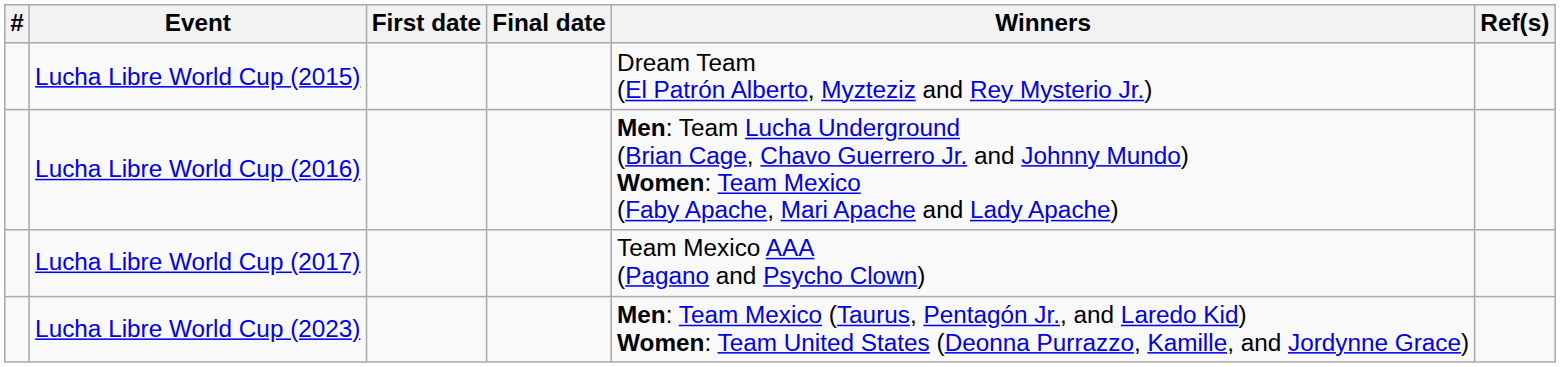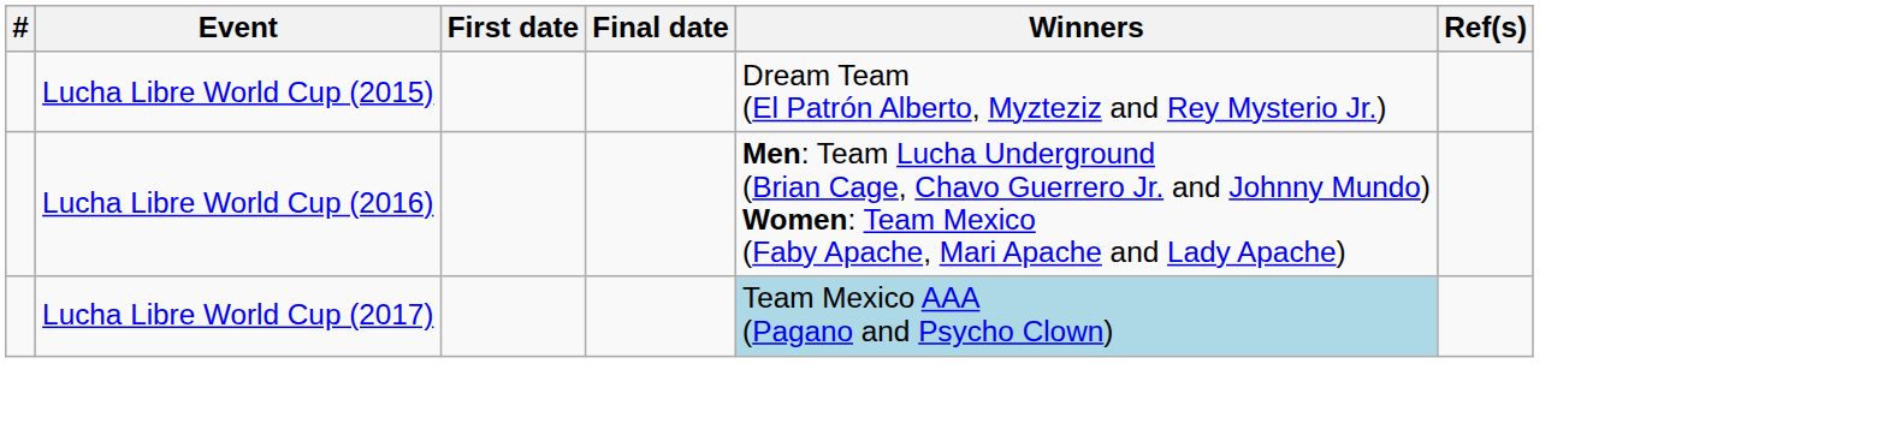 <table class="wikitable sortable" align="center">
 <tr>
 <th>#</th>
 <th>Event</th>
 <th>First date</th>
 <th>Final date</th>
 <th>Winners</th>
 <th>Ref(s)</th>
 </tr>
 <tr>
 <td></td>
 <td><a href='#'>Lucha Libre World Cup (2015)</a></td>
 <td></td>
 <td></td>
 <td>Dream Team<br>(<a href='#'>El Patrón Alberto</a>, <a href='#'>Myzteziz</a> and <a href='#'>Rey Mysterio Jr.</a>)</td>
 <td></td>
 </tr>
 <tr>
 <td></td>
 <td><a href='#'>Lucha Libre World Cup (2016)</a></td>
 <td></td>
 <td></td>
 <td><strong>Men</strong>: Team <a href='#'>Lucha Underground</a><br>(<a href='#'>Brian Cage</a>, <a href='#'>Chavo Guerrero Jr.</a> and <a href='#'>Johnny Mundo</a>)<br><strong>Women</strong>: <a href='#'>Team Mexico</a><br>(<a href='#'>Faby Apache</a>, <a href='#'>Mari Apache</a> and <a href='#'>Lady Apache</a>)</td>
 <td></td>
 </tr>
 <tr>
 <td></td>
 <td><a href='#'>Lucha Libre World Cup (2017)</a></td>
 <td></td>
 <td></td>
-<td>Team Mexico <a href='#'>AAA</a><br>(<a href='#'>Pagano</a> and <a href='#'>Psycho Clown</a>)</td>
-<td></td>
-</tr>
-<tr>
-<td></td>
-<td><a href='#'>Lucha Libre World Cup (2023)</a></td>
-<td></td>
-<td></td>
-<td><strong>Men</strong>: <a href='#'>Team Mexico</a> (<a href='#'>Taurus</a>, <a href='#'>Pentagón Jr.</a>, and <a href='#'>Laredo Kid</a>)<br><strong>Women</strong>: <a href='#'>Team United States</a> (<a href='#'>Deonna Purrazzo</a>, <a href='#'>Kamille</a>, and <a href='#'>Jordynne Grace</a>)</td>
+<td style="background: lightblue;">Team Mexico <a href='#'>AAA</a><br>(<a href='#'>Pagano</a> and <a href='#'>Psycho Clown</a>)</td>
 <td></td>
 </tr>
 </table>
